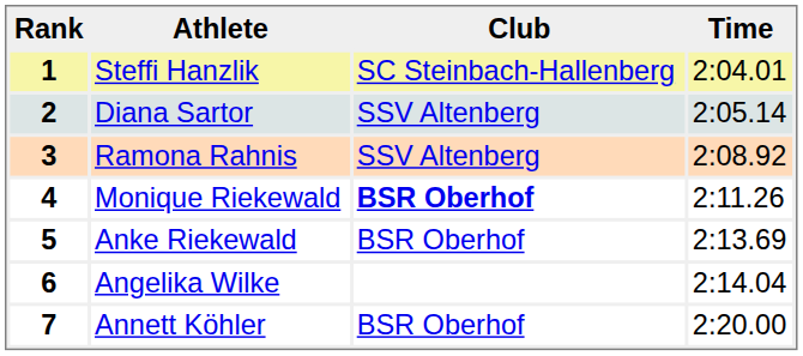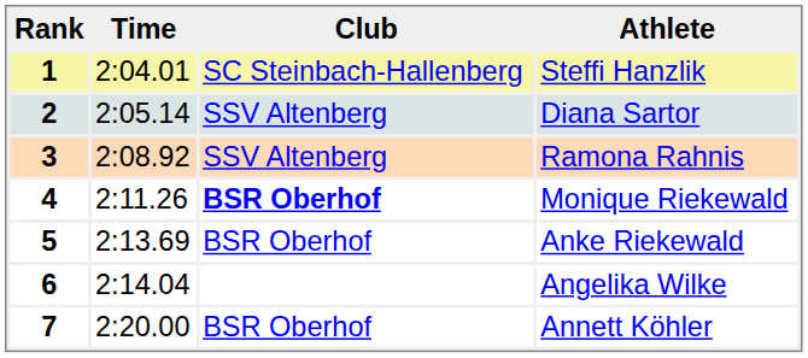 <table style="border:1px solid #808080; background-color:#EFEFEF;" cellspacing="2" cellpadding="2" width="450">
 <tr bgcolor="#EFEFEF">
 <th>Rank</th>
+<th>Time</th>
+<th>Club</th>
 <th>Athlete</th>
-<th>Club</th>
-<th>Time</th>
 </tr>
 <tr valign="top" bgcolor="#F7F6A8">
 <th>1</th>
+<td>2:04.01</td>
+<td><a href='#'>SC Steinbach-Hallenberg</a></td>
 <td><a href='#'>Steffi Hanzlik</a></td>
-<td><a href='#'>SC Steinbach-Hallenberg</a></td>
-<td>2:04.01</td>
 </tr>
 <tr valign="top" bgcolor="#DCE5E5">
 <th>2</th>
+<td>2:05.14</td>
+<td><a href='#'>SSV Altenberg</a></td>
 <td><a href='#'>Diana Sartor</a></td>
-<td><a href='#'>SSV Altenberg</a></td>
-<td>2:05.14</td>
 </tr>
 <tr valign="top" bgcolor="#FFDAB9">
 <th>3</th>
+<td>2:08.92</td>
+<td><a href='#'>SSV Altenberg</a></td>
 <td><a href='#'>Ramona Rahnis</a></td>
-<td><a href='#'>SSV Altenberg</a></td>
-<td>2:08.92</td>
 </tr>
 <tr valign="top" bgcolor="#FFFFFF">
 <th>4</th>
+<td>2:11.26</td>
+<td><strong><a href='#'>BSR Oberhof</a></strong></td>
 <td><a href='#'>Monique Riekewald</a></td>
-<td><strong><a href='#'>BSR Oberhof</a></strong></td>
-<td>2:11.26</td>
 </tr>
 <tr valign="top" bgcolor="#FFFFFF">
 <th>5</th>
+<td>2:13.69</td>
+<td><a href='#'>BSR Oberhof</a></td>
 <td><a href='#'>Anke Riekewald</a></td>
-<td><a href='#'>BSR Oberhof</a></td>
-<td>2:13.69</td>
 </tr>
 <tr valign="top" bgcolor="#FFFFFF">
 <th>6</th>
+<td>2:14.04</td>
+<td></td>
 <td><a href='#'>Angelika Wilke</a></td>
-<td></td>
-<td>2:14.04</td>
 </tr>
 <tr valign="top" bgcolor="#FFFFFF">
 <th>7</th>
+<td>2:20.00</td>
+<td><a href='#'>BSR Oberhof</a></td>
 <td><a href='#'>Annett Köhler</a></td>
-<td><a href='#'>BSR Oberhof</a></td>
-<td>2:20.00</td>
 </tr>
 </table>
